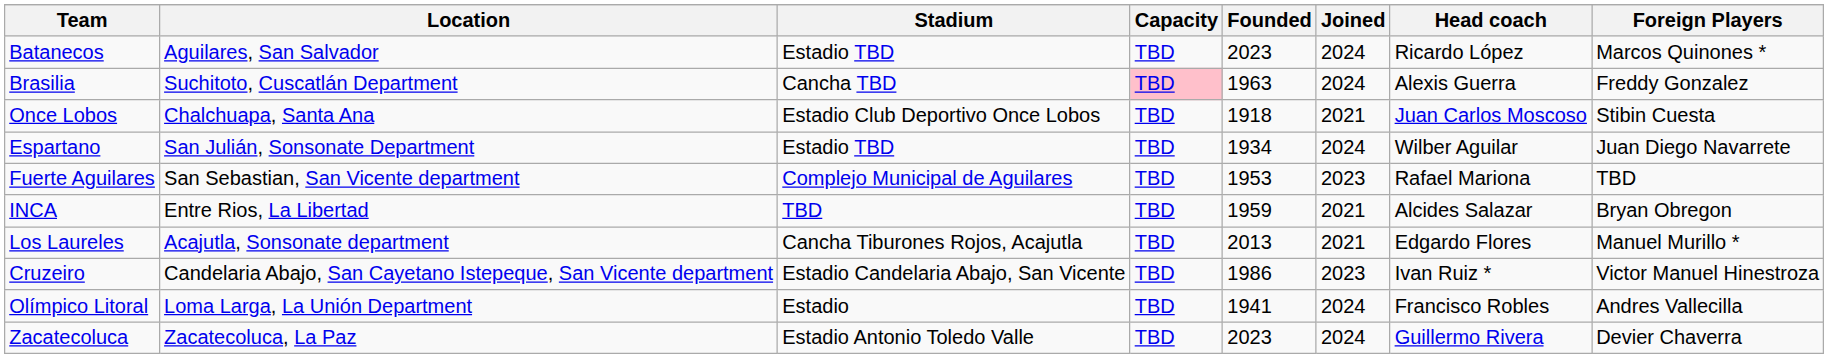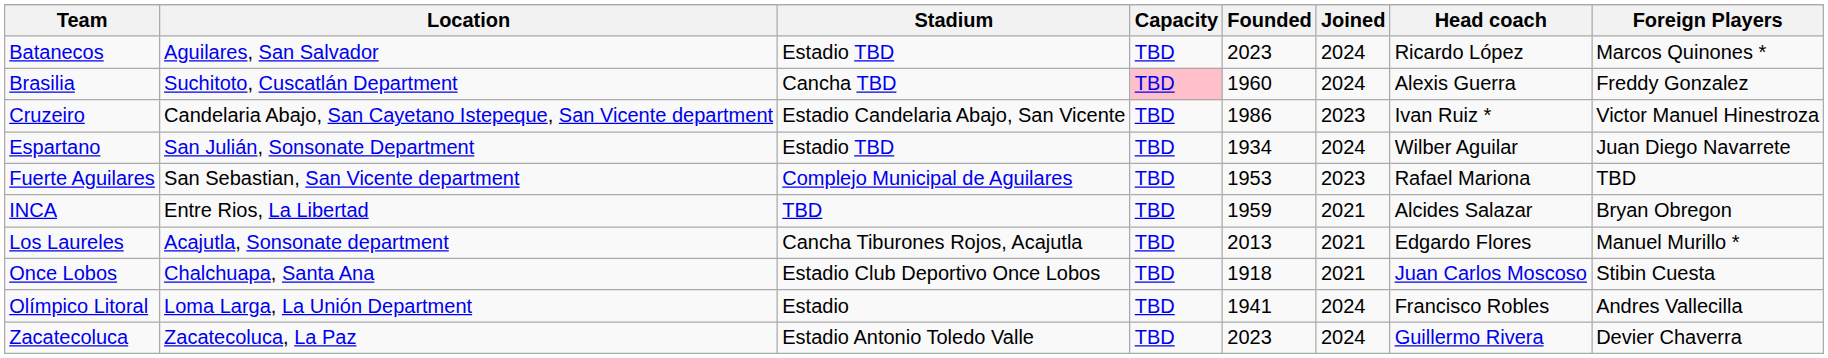 <table class="wikitable sortable">
 <tr>
 </tr>
 <tr>
 <th>Team</th>
 <th>Location</th>
 <th>Stadium</th>
 <th>Capacity</th>
 <th>Founded</th>
 <th>Joined</th>
 <th>Head coach</th>
 <th>Foreign Players</th>
 </tr>
 <tr>
 <td><a href='#'>Batanecos</a></td>
 <td><a href='#'>Aguilares</a>, <a href='#'>San Salvador</a></td>
 <td>Estadio <a href='#'>TBD</a></td>
 <td><a href='#'>TBD</a></td>
 <td>2023</td>
 <td>2024</td>
 <td> Ricardo López</td>
 <td> Marcos Quinones *</td>
 </tr>
 <tr>
 <td><a href='#'>Brasilia</a></td>
 <td><a href='#'>Suchitoto</a>, <a href='#'>Cuscatlán Department</a></td>
 <td>Cancha <a href='#'>TBD</a></td>
 <td style="background: pink;"><a href='#'>TBD</a></td>
-<td>1963</td>
+<td>1960</td>
 <td>2024</td>
 <td> Alexis Guerra</td>
 <td> Freddy Gonzalez</td>
 </tr>
 <tr>
-<td><a href='#'>Once Lobos</a></td>
-<td><a href='#'>Chalchuapa</a>, <a href='#'>Santa Ana</a></td>
-<td>Estadio Club Deportivo Once Lobos</td>
+<td><a href='#'>Cruzeiro</a></td>
+<td>Candelaria Abajo, <a href='#'>San Cayetano Istepeque</a>, <a href='#'>San Vicente department</a></td>
+<td>Estadio Candelaria Abajo, San Vicente</td>
 <td><a href='#'>TBD</a></td>
-<td>1918</td>
-<td>2021</td>
-<td> <a href='#'>Juan Carlos Moscoso</a></td>
-<td> Stibin Cuesta</td>
+<td>1986</td>
+<td>2023</td>
+<td> Ivan Ruiz *</td>
+<td> Victor Manuel Hinestroza</td>
 </tr>
 <tr>
 <td><a href='#'>Espartano</a></td>
 <td><a href='#'>San Julián</a>, <a href='#'>Sonsonate Department</a></td>
 <td>Estadio <a href='#'>TBD</a></td>
 <td><a href='#'>TBD</a></td>
 <td>1934</td>
 <td>2024</td>
 <td> Wilber Aguilar</td>
 <td> Juan Diego Navarrete</td>
 </tr>
 <tr>
 <td><a href='#'>Fuerte Aguilares</a></td>
 <td>San Sebastian, <a href='#'>San Vicente department</a></td>
 <td><a href='#'>Complejo Municipal de Aguilares</a></td>
 <td><a href='#'>TBD</a></td>
 <td>1953</td>
 <td>2023</td>
 <td> Rafael Mariona</td>
 <td> TBD</td>
 </tr>
 <tr>
 <td><a href='#'>INCA</a></td>
 <td>Entre Rios, <a href='#'>La Libertad</a></td>
 <td><a href='#'>TBD</a></td>
 <td><a href='#'>TBD</a></td>
 <td>1959</td>
 <td>2021</td>
 <td> Alcides Salazar</td>
 <td> Bryan Obregon</td>
 </tr>
 <tr>
 <td><a href='#'>Los Laureles</a></td>
 <td><a href='#'>Acajutla</a>, <a href='#'>Sonsonate department</a></td>
 <td>Cancha Tiburones Rojos, Acajutla</td>
 <td><a href='#'>TBD</a></td>
 <td>2013</td>
 <td>2021</td>
 <td> Edgardo Flores</td>
 <td> Manuel Murillo *</td>
 </tr>
 <tr>
-<td><a href='#'>Cruzeiro</a></td>
-<td>Candelaria Abajo, <a href='#'>San Cayetano Istepeque</a>, <a href='#'>San Vicente department</a></td>
-<td>Estadio Candelaria Abajo, San Vicente</td>
+<td><a href='#'>Once Lobos</a></td>
+<td><a href='#'>Chalchuapa</a>, <a href='#'>Santa Ana</a></td>
+<td>Estadio Club Deportivo Once Lobos</td>
 <td><a href='#'>TBD</a></td>
-<td>1986</td>
-<td>2023</td>
-<td> Ivan Ruiz *</td>
-<td> Victor Manuel Hinestroza</td>
+<td>1918</td>
+<td>2021</td>
+<td> <a href='#'>Juan Carlos Moscoso</a></td>
+<td> Stibin Cuesta</td>
 </tr>
 <tr>
 <td><a href='#'>Olímpico Litoral</a></td>
 <td><a href='#'>Loma Larga</a>, <a href='#'>La Unión Department</a></td>
 <td>Estadio</td>
 <td><a href='#'>TBD</a></td>
 <td>1941</td>
 <td>2024</td>
 <td> Francisco Robles</td>
 <td> Andres Vallecilla</td>
 </tr>
 <tr>
 <td><a href='#'>Zacatecoluca</a></td>
 <td><a href='#'>Zacatecoluca</a>,  <a href='#'>La Paz</a></td>
 <td>Estadio Antonio Toledo Valle</td>
 <td><a href='#'>TBD</a></td>
 <td>2023</td>
 <td>2024</td>
 <td> <a href='#'>Guillermo Rivera</a></td>
 <td> Devier Chaverra</td>
 </tr>
 </table>
